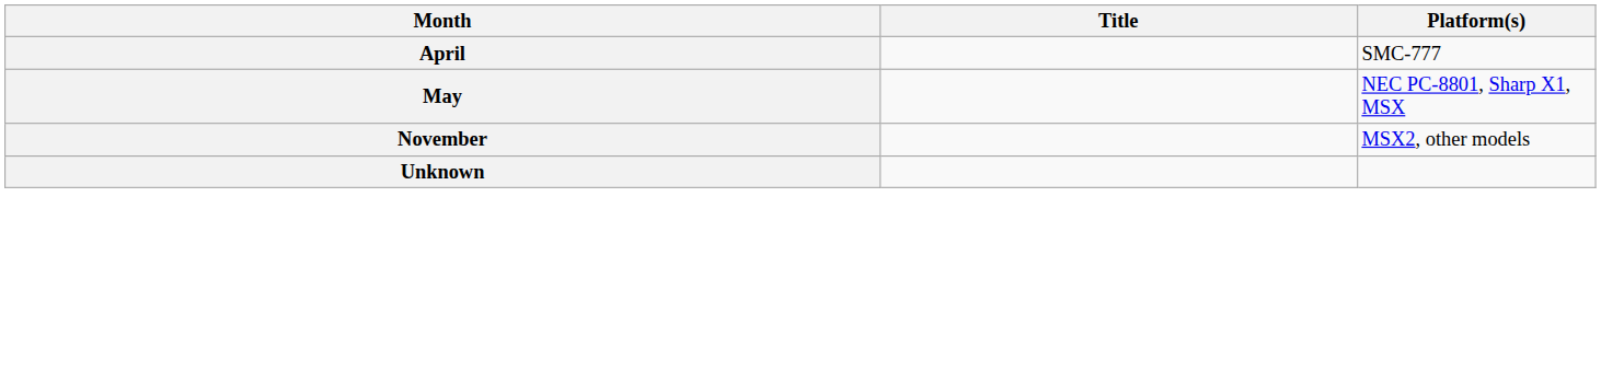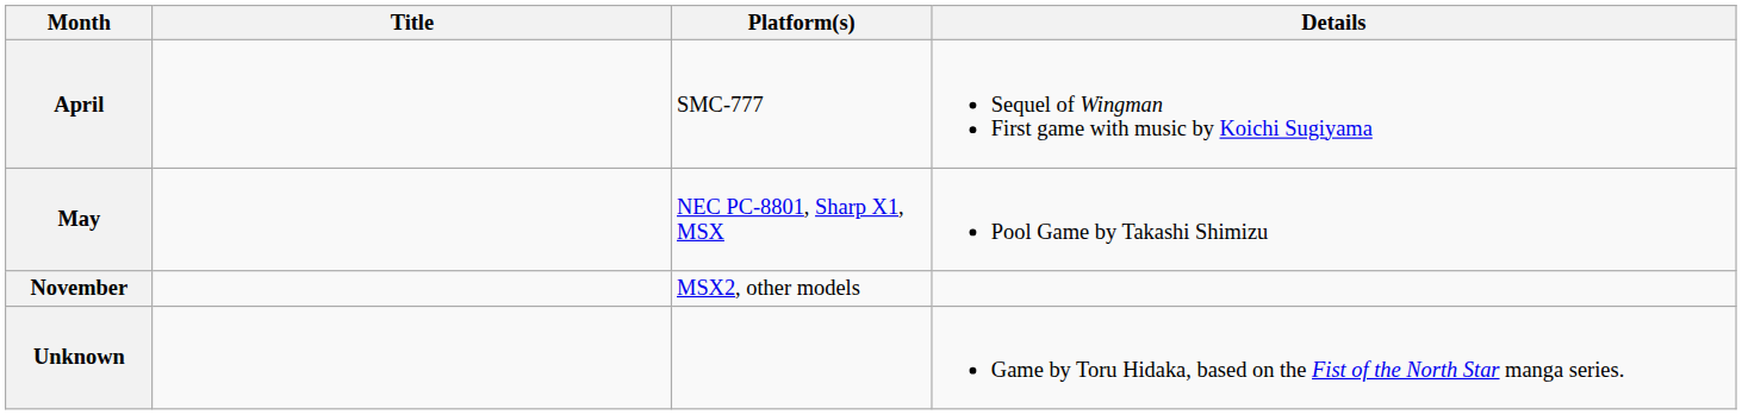 <table class="wikitable" width="100%">
 <tr>
 <th scope="col" width="100px">Month</th>
 <th scope="col" width="30%">Title</th>
 <th scope="col" width="15%">Platform(s)</th>
+<th scope="col">Details</th>
 </tr>
 <tr>
 <th scope="row">April</th>
 <td></td>
 <td>SMC-777</td>
+<td><br><ul><li>Sequel of <em>Wingman</em></li><li>First game with music by <a href='#'>Koichi Sugiyama</a></li></ul></td>
 </tr>
 <tr>
 <th scope="row">May</th>
 <td></td>
 <td><a href='#'>NEC PC-8801</a>, <a href='#'>Sharp X1</a>, <a href='#'>MSX</a></td>
+<td><br><ul><li>Pool Game by Takashi Shimizu</li></ul></td>
 </tr>
 <tr>
 <th scope="row">November</th>
 <td></td>
 <td><a href='#'>MSX2</a>, other models</td>
+<td></td>
 </tr>
 <tr>
 <th scope="row">Unknown</th>
 <td></td>
 <td></td>
+<td><br><ul><li>Game by Toru Hidaka, based on the <em><a href='#'>Fist of the North Star</a></em> manga series.</li></ul></td>
 </tr>
 </table>
